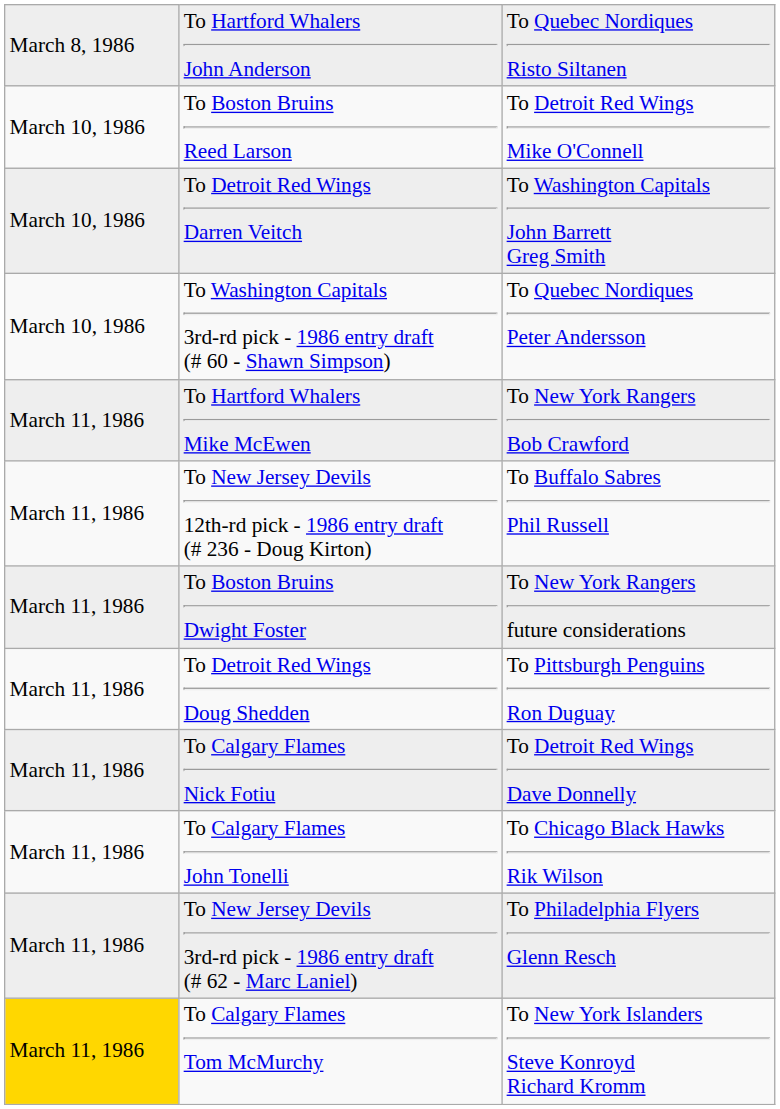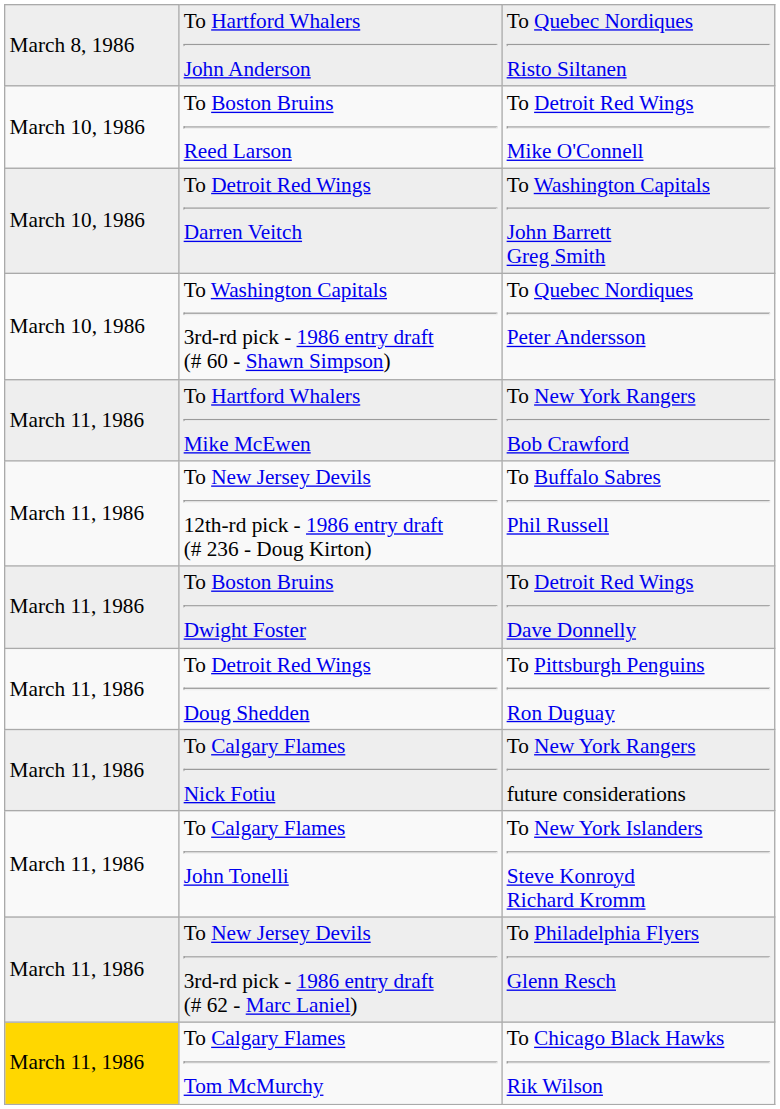 <table class="wikitable" style="border:1px solid #999; width:580px;">
 <tr style="background:#eee;">
 <td>March 8, 1986</td>
 <td valign="top">To <a href='#'>Hartford Whalers</a><hr><a href='#'>John Anderson</a></td>
 <td valign="top">To <a href='#'>Quebec Nordiques</a><hr><a href='#'>Risto Siltanen</a></td>
 </tr>
 <tr>
 <td>March 10, 1986</td>
 <td valign="top">To <a href='#'>Boston Bruins</a><hr><a href='#'>Reed Larson</a></td>
 <td valign="top">To <a href='#'>Detroit Red Wings</a><hr><a href='#'>Mike O'Connell</a></td>
 </tr>
 <tr style="background:#eee;">
 <td>March 10, 1986</td>
 <td valign="top">To <a href='#'>Detroit Red Wings</a><hr><a href='#'>Darren Veitch</a></td>
 <td valign="top">To <a href='#'>Washington Capitals</a><hr><a href='#'>John Barrett</a><br><a href='#'>Greg Smith</a></td>
 </tr>
 <tr>
 <td>March 10, 1986</td>
 <td valign="top">To <a href='#'>Washington Capitals</a><hr>3rd-rd pick - <a href='#'>1986 entry draft</a><br>(# 60 - <a href='#'>Shawn Simpson</a>)</td>
 <td valign="top">To <a href='#'>Quebec Nordiques</a><hr><a href='#'>Peter Andersson</a></td>
 </tr>
 <tr style="background:#eee;">
 <td>March 11, 1986</td>
 <td valign="top">To <a href='#'>Hartford Whalers</a><hr><a href='#'>Mike McEwen</a></td>
 <td valign="top">To <a href='#'>New York Rangers</a><hr><a href='#'>Bob Crawford</a></td>
 </tr>
 <tr>
 <td>March 11, 1986</td>
 <td valign="top">To <a href='#'>New Jersey Devils</a><hr>12th-rd pick - <a href='#'>1986 entry draft</a><br>(# 236 - Doug Kirton)</td>
 <td valign="top">To <a href='#'>Buffalo Sabres</a><hr><a href='#'>Phil Russell</a></td>
 </tr>
 <tr style="background:#eee;">
 <td>March 11, 1986</td>
 <td valign="top">To <a href='#'>Boston Bruins</a><hr><a href='#'>Dwight Foster</a></td>
-<td valign="top">To <a href='#'>New York Rangers</a><hr>future considerations</td>
+<td valign="top">To <a href='#'>Detroit Red Wings</a><hr><a href='#'>Dave Donnelly</a></td>
 </tr>
 <tr>
 <td>March 11, 1986</td>
 <td valign="top">To <a href='#'>Detroit Red Wings</a><hr><a href='#'>Doug Shedden</a></td>
 <td valign="top">To <a href='#'>Pittsburgh Penguins</a><hr><a href='#'>Ron Duguay</a></td>
 </tr>
 <tr style="background:#eee;">
 <td>March 11, 1986</td>
 <td valign="top">To <a href='#'>Calgary Flames</a><hr><a href='#'>Nick Fotiu</a></td>
-<td valign="top">To <a href='#'>Detroit Red Wings</a><hr><a href='#'>Dave Donnelly</a></td>
+<td valign="top">To <a href='#'>New York Rangers</a><hr>future considerations</td>
 </tr>
 <tr>
 <td>March 11, 1986</td>
 <td valign="top">To <a href='#'>Calgary Flames</a><hr><a href='#'>John Tonelli</a></td>
-<td valign="top">To <a href='#'>Chicago Black Hawks</a><hr><a href='#'>Rik Wilson</a></td>
+<td valign="top">To <a href='#'>New York Islanders</a><hr><a href='#'>Steve Konroyd</a><br><a href='#'>Richard Kromm</a></td>
 </tr>
 <tr style="background:#eee;">
 <td>March 11, 1986</td>
 <td valign="top">To <a href='#'>New Jersey Devils</a><hr>3rd-rd pick - <a href='#'>1986 entry draft</a><br>(# 62 - <a href='#'>Marc Laniel</a>)</td>
 <td valign="top">To <a href='#'>Philadelphia Flyers</a><hr><a href='#'>Glenn Resch</a></td>
 </tr>
 <tr>
 <td style="background: gold;">March 11, 1986</td>
 <td valign="top">To <a href='#'>Calgary Flames</a><hr><a href='#'>Tom McMurchy</a></td>
-<td valign="top">To <a href='#'>New York Islanders</a><hr><a href='#'>Steve Konroyd</a><br><a href='#'>Richard Kromm</a></td>
+<td valign="top">To <a href='#'>Chicago Black Hawks</a><hr><a href='#'>Rik Wilson</a></td>
 </tr>
 </table>
